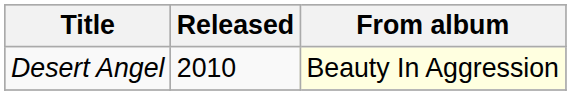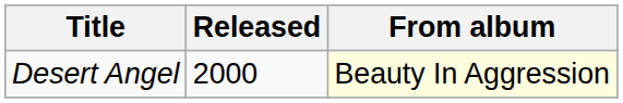 <table class="wikitable">
 <tr>
 <th>Title</th>
 <th>Released</th>
 <th>From album</th>
 </tr>
 <tr>
 <td><em>Desert Angel</em></td>
-<td>2010</td>
+<td>2000</td>
 <td style="background: lightyellow;">Beauty In Aggression</td>
 </tr>
 </table>
